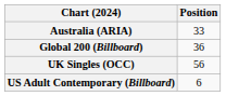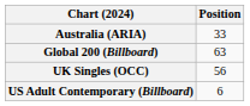 <table class="wikitable sortable plainrowheaders" style="text-align:center">
 <tr>
 <th scope="col">Chart (2024)</th>
 <th scope="col">Position</th>
 </tr>
 <tr>
 <th scope="row">Australia (ARIA)</th>
 <td>33</td>
 </tr>
 <tr>
 <th scope="row">Global 200 (<em>Billboard</em>)</th>
-<td>36</td>
+<td>63</td>
 </tr>
 <tr>
 <th scope="row">UK Singles (OCC)</th>
 <td>56</td>
 </tr>
 <tr>
 <th scope="row">US Adult Contemporary (<em>Billboard</em>)</th>
 <td>6</td>
 </tr>
 </table>
